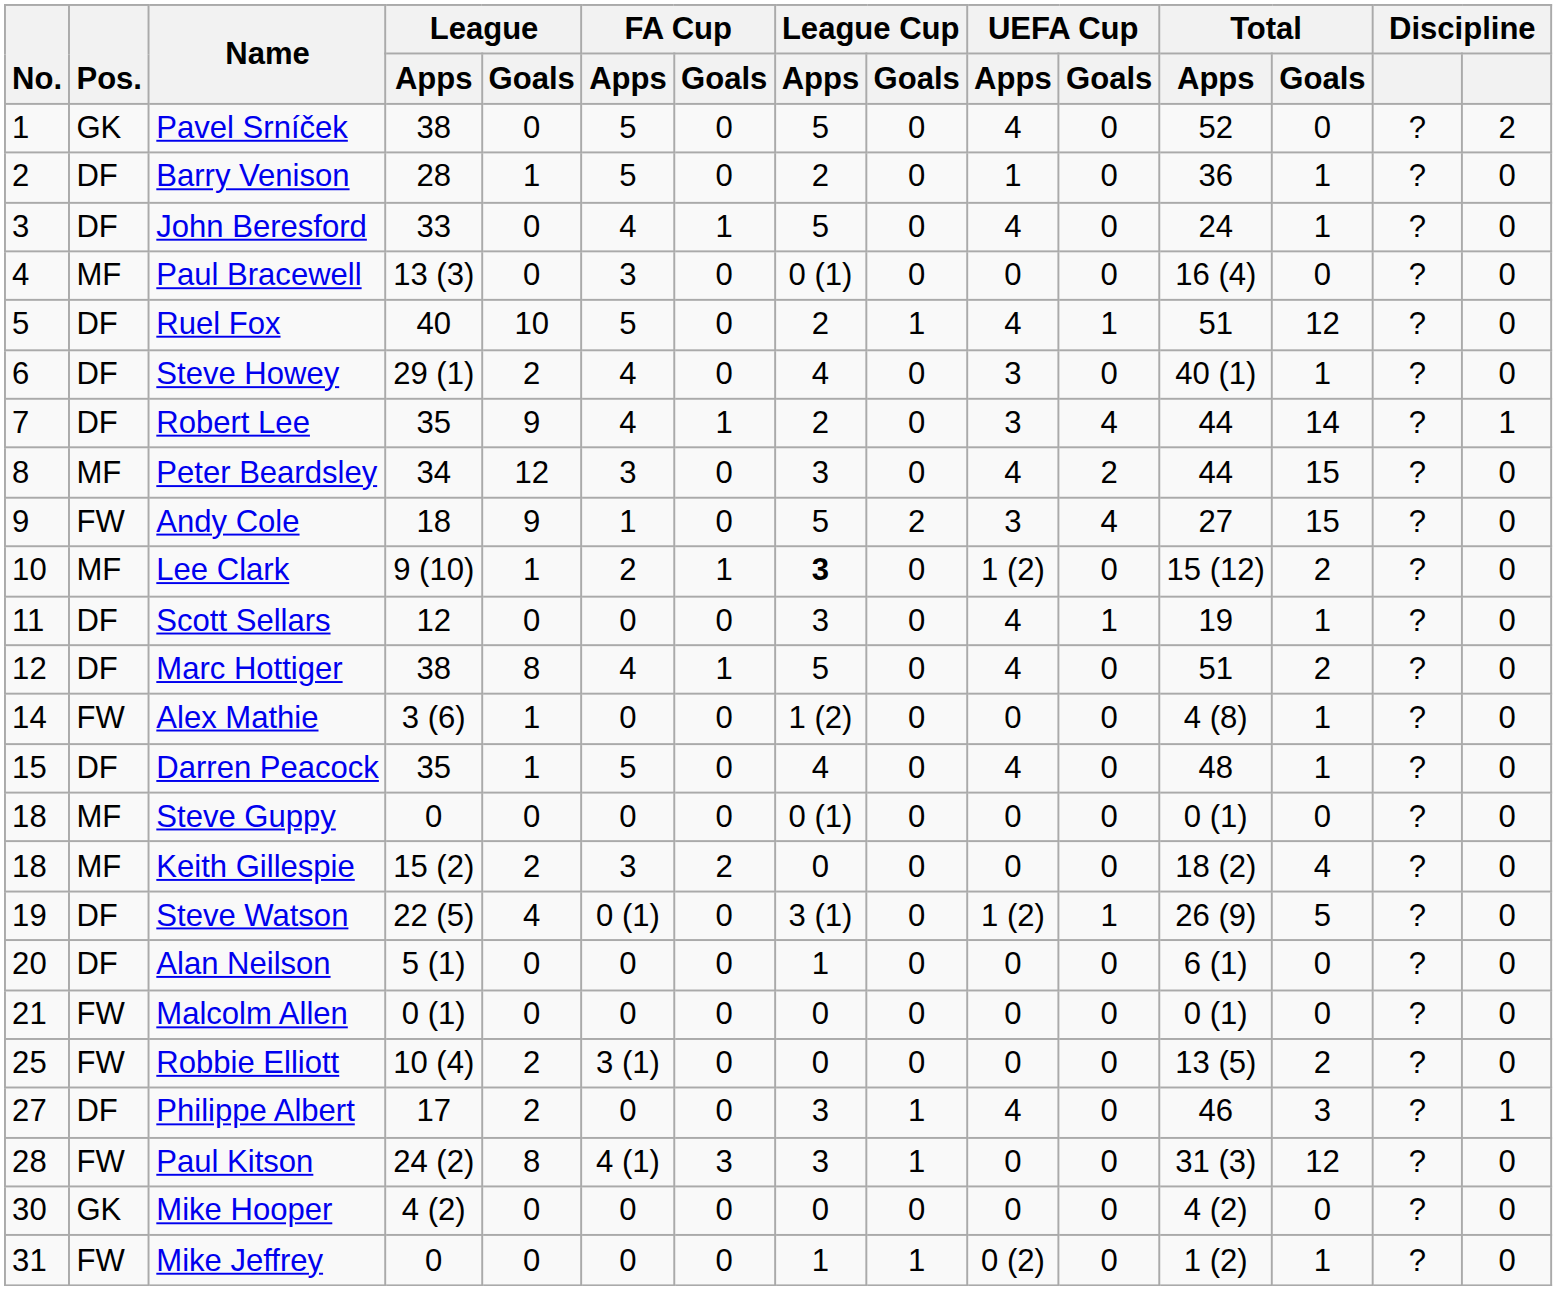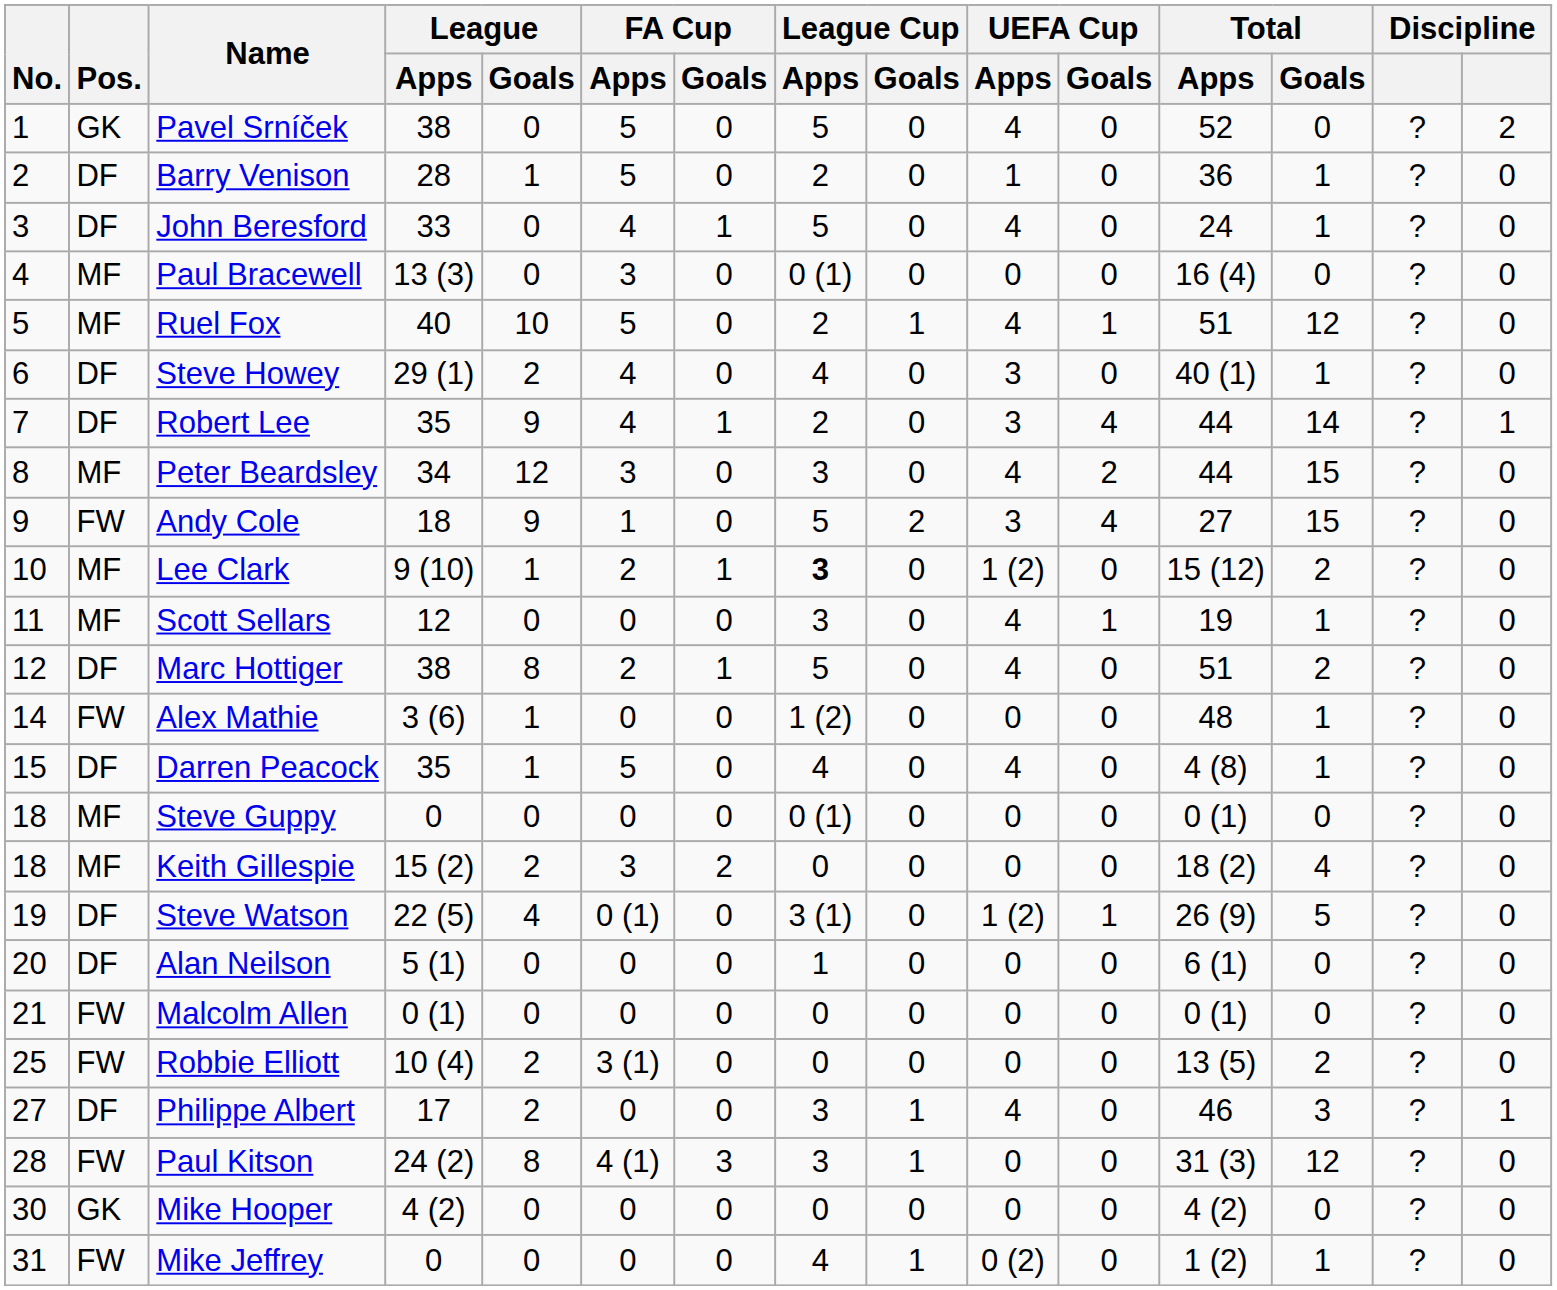 <table class="wikitable" style="text-align:center">
 <tr>
 <th rowspan="2" valign="bottom">No.</th>
 <th rowspan="2" valign="bottom">Pos.</th>
 <th rowspan="2">Name</th>
 <th colspan="2" width="85">League</th>
 <th colspan="2" width="85">FA Cup</th>
 <th colspan="2" width="85">League Cup</th>
 <th colspan="2" width="85">UEFA Cup</th>
 <th colspan="2" width="85">Total</th>
 <th colspan="2" width="85">Discipline</th>
 </tr>
 <tr>
 <th>Apps</th>
 <th>Goals</th>
 <th>Apps</th>
 <th>Goals</th>
 <th>Apps</th>
 <th>Goals</th>
 <th>Apps</th>
 <th>Goals</th>
 <th>Apps</th>
 <th>Goals</th>
 <th></th>
 <th></th>
 </tr>
 <tr>
 <td align="left">1</td>
 <td align="left">GK</td>
 <td align="left"> <a href='#'>Pavel Srníček</a></td>
 <td>38</td>
 <td>0</td>
 <td>5</td>
 <td>0</td>
 <td>5</td>
 <td>0</td>
 <td>4</td>
 <td>0</td>
 <td>52</td>
 <td>0</td>
 <td>?</td>
 <td>2</td>
 </tr>
 <tr>
 <td align="left">2</td>
 <td align="left">DF</td>
 <td align="left"> <a href='#'>Barry Venison</a></td>
 <td>28</td>
 <td>1</td>
 <td>5</td>
 <td>0</td>
 <td>2</td>
 <td>0</td>
 <td>1</td>
 <td>0</td>
 <td>36</td>
 <td>1</td>
 <td>?</td>
 <td>0</td>
 </tr>
 <tr>
 <td align="left">3</td>
 <td align="left">DF</td>
 <td align="left"> <a href='#'>John Beresford</a></td>
 <td>33</td>
 <td>0</td>
 <td>4</td>
 <td>1</td>
 <td>5</td>
 <td>0</td>
 <td>4</td>
 <td>0</td>
 <td>24</td>
 <td>1</td>
 <td>?</td>
 <td>0</td>
 </tr>
 <tr>
 <td align="left">4</td>
 <td align="left">MF</td>
 <td align="left"> <a href='#'>Paul Bracewell</a></td>
 <td>13 (3)</td>
 <td>0</td>
 <td>3</td>
 <td>0</td>
 <td>0 (1)</td>
 <td>0</td>
 <td>0</td>
 <td>0</td>
 <td>16 (4)</td>
 <td>0</td>
 <td>?</td>
 <td>0</td>
 </tr>
 <tr>
 <td align="left">5</td>
-<td align="left">DF</td>
+<td align="left">MF</td>
 <td align="left"> <a href='#'>Ruel Fox</a></td>
 <td>40</td>
 <td>10</td>
 <td>5</td>
 <td>0</td>
 <td>2</td>
 <td>1</td>
 <td>4</td>
 <td>1</td>
 <td>51</td>
 <td>12</td>
 <td>?</td>
 <td>0</td>
 </tr>
 <tr>
 <td align="left">6</td>
 <td align="left">DF</td>
 <td align="left"> <a href='#'>Steve Howey</a></td>
 <td>29 (1)</td>
 <td>2</td>
 <td>4</td>
 <td>0</td>
 <td>4</td>
 <td>0</td>
 <td>3</td>
 <td>0</td>
 <td>40 (1)</td>
 <td>1</td>
 <td>?</td>
 <td>0</td>
 </tr>
 <tr>
 <td align="left">7</td>
 <td align="left">DF</td>
 <td align="left"> <a href='#'>Robert Lee</a></td>
 <td>35</td>
 <td>9</td>
 <td>4</td>
 <td>1</td>
 <td>2</td>
 <td>0</td>
 <td>3</td>
 <td>4</td>
 <td>44</td>
 <td>14</td>
 <td>?</td>
 <td>1</td>
 </tr>
 <tr>
 <td align="left">8</td>
 <td align="left">MF</td>
 <td align="left"> <a href='#'>Peter Beardsley</a></td>
 <td>34</td>
 <td>12</td>
 <td>3</td>
 <td>0</td>
 <td>3</td>
 <td>0</td>
 <td>4</td>
 <td>2</td>
 <td>44</td>
 <td>15</td>
 <td>?</td>
 <td>0</td>
 </tr>
 <tr>
 <td align="left">9</td>
 <td align="left">FW</td>
 <td align="left"> <a href='#'>Andy Cole</a></td>
 <td>18</td>
 <td>9</td>
 <td>1</td>
 <td>0</td>
 <td>5</td>
 <td>2</td>
 <td>3</td>
 <td>4</td>
 <td>27</td>
 <td>15</td>
 <td>?</td>
 <td>0</td>
 </tr>
 <tr>
 <td align="left">10</td>
 <td align="left">MF</td>
 <td align="left"> <a href='#'>Lee Clark</a></td>
 <td>9 (10)</td>
 <td>1</td>
 <td>2</td>
 <td>1</td>
 <td><strong>3</strong></td>
 <td>0</td>
 <td>1 (2)</td>
 <td>0</td>
 <td>15 (12)</td>
 <td>2</td>
 <td>?</td>
 <td>0</td>
 </tr>
 <tr>
 <td align="left">11</td>
-<td align="left">DF</td>
+<td align="left">MF</td>
 <td align="left"> <a href='#'>Scott Sellars</a></td>
 <td>12</td>
 <td>0</td>
 <td>0</td>
 <td>0</td>
 <td>3</td>
 <td>0</td>
 <td>4</td>
 <td>1</td>
 <td>19</td>
 <td>1</td>
 <td>?</td>
 <td>0</td>
 </tr>
 <tr>
 <td align="left">12</td>
 <td align="left">DF</td>
 <td align="left"> <a href='#'>Marc Hottiger</a></td>
 <td>38</td>
 <td>8</td>
-<td>4</td>
+<td>2</td>
 <td>1</td>
 <td>5</td>
 <td>0</td>
 <td>4</td>
 <td>0</td>
 <td>51</td>
 <td>2</td>
 <td>?</td>
 <td>0</td>
 </tr>
 <tr>
 <td align="left">14</td>
 <td align="left">FW</td>
 <td align="left"> <a href='#'>Alex Mathie</a></td>
 <td>3 (6)</td>
 <td>1</td>
 <td>0</td>
 <td>0</td>
 <td>1 (2)</td>
 <td>0</td>
 <td>0</td>
 <td>0</td>
-<td>4 (8)</td>
+<td>48</td>
 <td>1</td>
 <td>?</td>
 <td>0</td>
 </tr>
 <tr>
 <td align="left">15</td>
 <td align="left">DF</td>
 <td align="left"> <a href='#'>Darren Peacock</a></td>
 <td>35</td>
 <td>1</td>
 <td>5</td>
 <td>0</td>
 <td>4</td>
 <td>0</td>
 <td>4</td>
 <td>0</td>
-<td>48</td>
+<td>4 (8)</td>
 <td>1</td>
 <td>?</td>
 <td>0</td>
 </tr>
 <tr>
 <td align="left">18</td>
 <td align="left">MF</td>
 <td align="left"> <a href='#'>Steve Guppy</a></td>
 <td>0</td>
 <td>0</td>
 <td>0</td>
 <td>0</td>
 <td>0 (1)</td>
 <td>0</td>
 <td>0</td>
 <td>0</td>
 <td>0 (1)</td>
 <td>0</td>
 <td>?</td>
 <td>0</td>
 </tr>
 <tr>
 <td align="left">18</td>
 <td align="left">MF</td>
 <td align="left"> <a href='#'>Keith Gillespie</a></td>
 <td>15 (2)</td>
 <td>2</td>
 <td>3</td>
 <td>2</td>
 <td>0</td>
 <td>0</td>
 <td>0</td>
 <td>0</td>
 <td>18 (2)</td>
 <td>4</td>
 <td>?</td>
 <td>0</td>
 </tr>
 <tr>
 <td align="left">19</td>
 <td align="left">DF</td>
 <td align="left"> <a href='#'>Steve Watson</a></td>
 <td>22 (5)</td>
 <td>4</td>
 <td>0 (1)</td>
 <td>0</td>
 <td>3 (1)</td>
 <td>0</td>
 <td>1 (2)</td>
 <td>1</td>
 <td>26 (9)</td>
 <td>5</td>
 <td>?</td>
 <td>0</td>
 </tr>
 <tr>
 <td align="left">20</td>
 <td align="left">DF</td>
 <td align="left"> <a href='#'>Alan Neilson</a></td>
 <td>5 (1)</td>
 <td>0</td>
 <td>0</td>
 <td>0</td>
 <td>1</td>
 <td>0</td>
 <td>0</td>
 <td>0</td>
 <td>6 (1)</td>
 <td>0</td>
 <td>?</td>
 <td>0</td>
 </tr>
 <tr>
 <td align="left">21</td>
 <td align="left">FW</td>
 <td align="left"> <a href='#'>Malcolm Allen</a></td>
 <td>0 (1)</td>
 <td>0</td>
 <td>0</td>
 <td>0</td>
 <td>0</td>
 <td>0</td>
 <td>0</td>
 <td>0</td>
 <td>0 (1)</td>
 <td>0</td>
 <td>?</td>
 <td>0</td>
 </tr>
 <tr>
 <td align="left">25</td>
 <td align="left">FW</td>
 <td align="left"> <a href='#'>Robbie Elliott</a></td>
 <td>10 (4)</td>
 <td>2</td>
 <td>3 (1)</td>
 <td>0</td>
 <td>0</td>
 <td>0</td>
 <td>0</td>
 <td>0</td>
 <td>13 (5)</td>
 <td>2</td>
 <td>?</td>
 <td>0</td>
 </tr>
 <tr>
 <td align="left">27</td>
 <td align="left">DF</td>
 <td align="left"> <a href='#'>Philippe Albert</a></td>
 <td>17</td>
 <td>2</td>
 <td>0</td>
 <td>0</td>
 <td>3</td>
 <td>1</td>
 <td>4</td>
 <td>0</td>
 <td>46</td>
 <td>3</td>
 <td>?</td>
 <td>1</td>
 </tr>
 <tr>
 <td align="left">28</td>
 <td align="left">FW</td>
 <td align="left"> <a href='#'>Paul Kitson</a></td>
 <td>24 (2)</td>
 <td>8</td>
 <td>4 (1)</td>
 <td>3</td>
 <td>3</td>
 <td>1</td>
 <td>0</td>
 <td>0</td>
 <td>31 (3)</td>
 <td>12</td>
 <td>?</td>
 <td>0</td>
 </tr>
 <tr>
 <td align="left">30</td>
 <td align="left">GK</td>
 <td align="left"> <a href='#'>Mike Hooper</a></td>
 <td>4 (2)</td>
 <td>0</td>
 <td>0</td>
 <td>0</td>
 <td>0</td>
 <td>0</td>
 <td>0</td>
 <td>0</td>
 <td>4 (2)</td>
 <td>0</td>
 <td>?</td>
 <td>0</td>
 </tr>
 <tr>
 <td align="left">31</td>
 <td align="left">FW</td>
 <td align="left"> <a href='#'>Mike Jeffrey</a></td>
 <td>0</td>
 <td>0</td>
 <td>0</td>
 <td>0</td>
-<td>1</td>
+<td>4</td>
 <td>1</td>
 <td>0 (2)</td>
 <td>0</td>
 <td>1 (2)</td>
 <td>1</td>
 <td>?</td>
 <td>0</td>
 </tr>
 </table>
